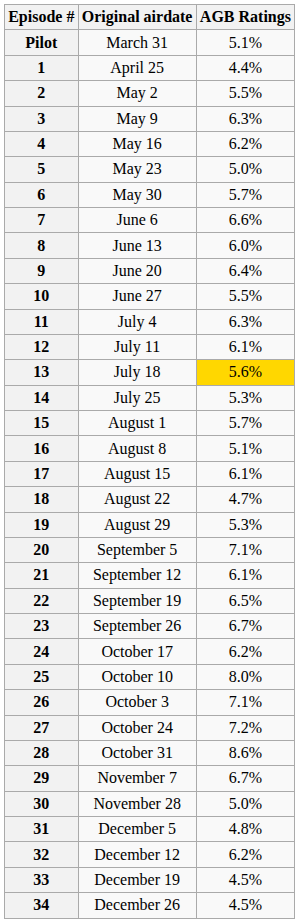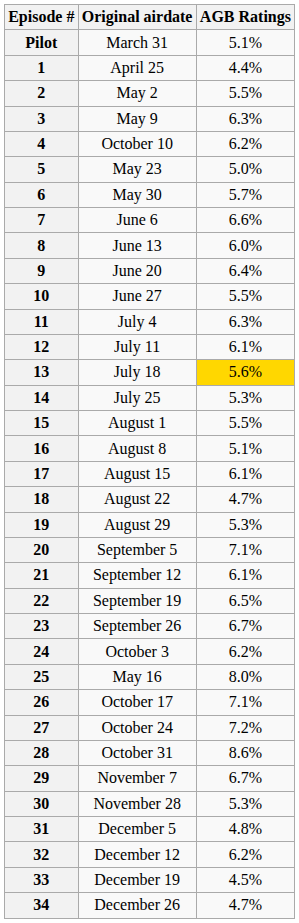 <table class="wikitable" style="text-align:center">
 <tr>
 <th>Episode #</th>
 <th>Original airdate</th>
 <th>AGB Ratings</th>
 </tr>
 <tr>
 <th>Pilot</th>
 <td>March 31</td>
 <td>5.1%</td>
 </tr>
 <tr>
 <th>1</th>
 <td>April 25</td>
 <td>4.4%</td>
 </tr>
 <tr>
 <th>2</th>
 <td>May 2</td>
 <td>5.5%</td>
 </tr>
 <tr>
 <th>3</th>
 <td>May 9</td>
 <td>6.3%</td>
 </tr>
 <tr>
 <th>4</th>
-<td>May 16</td>
+<td>October 10</td>
 <td>6.2%</td>
 </tr>
 <tr>
 <th>5</th>
 <td>May 23</td>
 <td>5.0%</td>
 </tr>
 <tr>
 <th>6</th>
 <td>May 30</td>
 <td>5.7%</td>
 </tr>
 <tr>
 <th>7</th>
 <td>June 6</td>
 <td>6.6%</td>
 </tr>
 <tr>
 <th>8</th>
 <td>June 13</td>
 <td>6.0%</td>
 </tr>
 <tr>
 <th>9</th>
 <td>June 20</td>
 <td>6.4%</td>
 </tr>
 <tr>
 <th>10</th>
 <td>June 27</td>
 <td>5.5%</td>
 </tr>
 <tr>
 <th>11</th>
 <td>July 4</td>
 <td>6.3%</td>
 </tr>
 <tr>
 <th>12</th>
 <td>July 11</td>
 <td>6.1%</td>
 </tr>
 <tr>
 <th>13</th>
 <td>July 18</td>
 <td style="background: gold;">5.6%</td>
 </tr>
 <tr>
 <th>14</th>
 <td>July 25</td>
 <td>5.3%</td>
 </tr>
 <tr>
 <th>15</th>
 <td>August 1</td>
-<td>5.7%</td>
+<td>5.5%</td>
 </tr>
 <tr>
 <th>16</th>
 <td>August 8</td>
 <td>5.1%</td>
 </tr>
 <tr>
 <th>17</th>
 <td>August 15</td>
 <td>6.1%</td>
 </tr>
 <tr>
 <th>18</th>
 <td>August 22</td>
 <td>4.7%</td>
 </tr>
 <tr>
 <th>19</th>
 <td>August 29</td>
 <td>5.3%</td>
 </tr>
 <tr>
 <th>20</th>
 <td>September 5</td>
 <td>7.1%</td>
 </tr>
 <tr>
 <th>21</th>
 <td>September 12</td>
 <td>6.1%</td>
 </tr>
 <tr>
 <th>22</th>
 <td>September 19</td>
 <td>6.5%</td>
 </tr>
 <tr>
 <th>23</th>
 <td>September 26</td>
 <td>6.7%</td>
 </tr>
 <tr>
 <th>24</th>
-<td>October 17</td>
+<td>October 3</td>
 <td>6.2%</td>
 </tr>
 <tr>
 <th>25</th>
-<td>October 10</td>
+<td>May 16</td>
 <td>8.0%</td>
 </tr>
 <tr>
 <th>26</th>
-<td>October 3</td>
+<td>October 17</td>
 <td>7.1%</td>
 </tr>
 <tr>
 <th>27</th>
 <td>October 24</td>
 <td>7.2%</td>
 </tr>
 <tr>
 <th>28</th>
 <td>October 31</td>
 <td>8.6%</td>
 </tr>
 <tr>
 <th>29</th>
 <td>November 7</td>
 <td>6.7%</td>
 </tr>
 <tr>
 <th>30</th>
 <td>November 28</td>
-<td>5.0%</td>
+<td>5.3%</td>
 </tr>
 <tr>
 <th>31</th>
 <td>December 5</td>
 <td>4.8%</td>
 </tr>
 <tr>
 <th>32</th>
 <td>December 12</td>
 <td>6.2%</td>
 </tr>
 <tr>
 <th>33</th>
 <td>December 19</td>
 <td>4.5%</td>
 </tr>
 <tr>
 <th>34</th>
 <td>December 26</td>
-<td>4.5%</td>
+<td>4.7%</td>
 </tr>
 </table>
